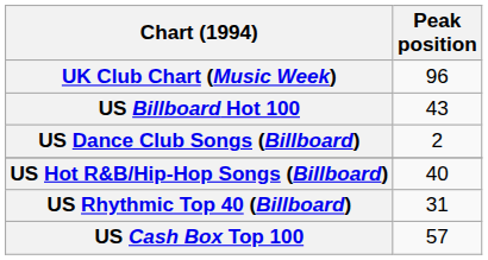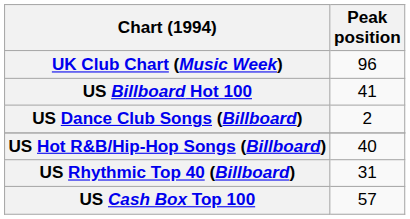 <table class="wikitable plainrowheaders sortable">
 <tr>
 <th>Chart (1994)</th>
 <th>Peak<br>position</th>
 </tr>
 <tr>
 <th scope="row"><a href='#'>UK Club Chart</a> (<em><a href='#'>Music Week</a></em>)</th>
 <td align="center">96</td>
 </tr>
 <tr>
 <th scope="row">US <a href='#'><em>Billboard</em> Hot 100</a></th>
-<td align="center">43</td>
+<td align="center">41</td>
 </tr>
 <tr>
 <th scope="row">US <a href='#'>Dance Club Songs</a> (<em><a href='#'>Billboard</a></em>)</th>
 <td align="center">2</td>
 </tr>
 <tr>
 </tr>
 <tr>
 <th scope="row">US <a href='#'>Hot R&B/Hip-Hop Songs</a> (<em><a href='#'>Billboard</a></em>)</th>
 <td align="center">40</td>
 </tr>
 <tr>
 <th scope="row">US <a href='#'>Rhythmic Top 40</a> (<em><a href='#'>Billboard</a></em>)</th>
 <td align="center">31</td>
 </tr>
 <tr>
 <th scope="row">US <a href='#'><em>Cash Box</em> Top 100</a></th>
 <td align="center">57</td>
 </tr>
 </table>
